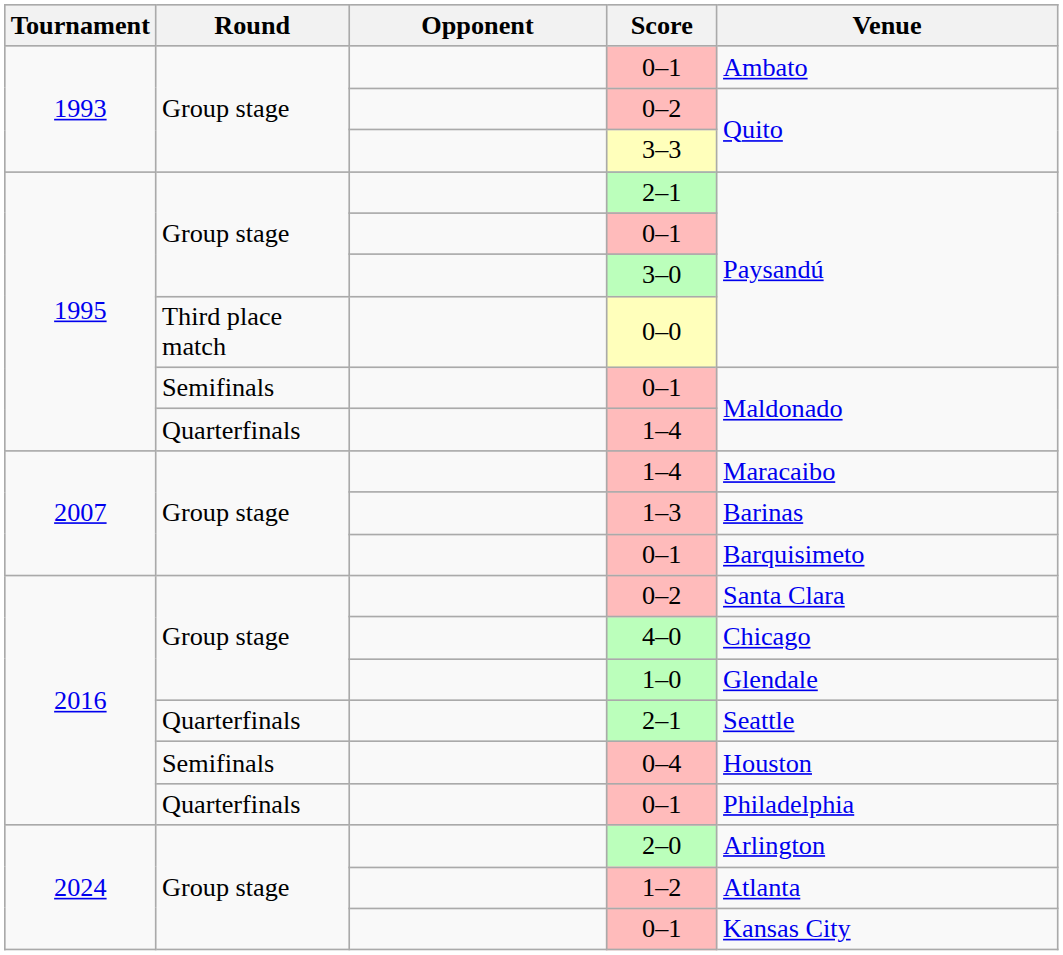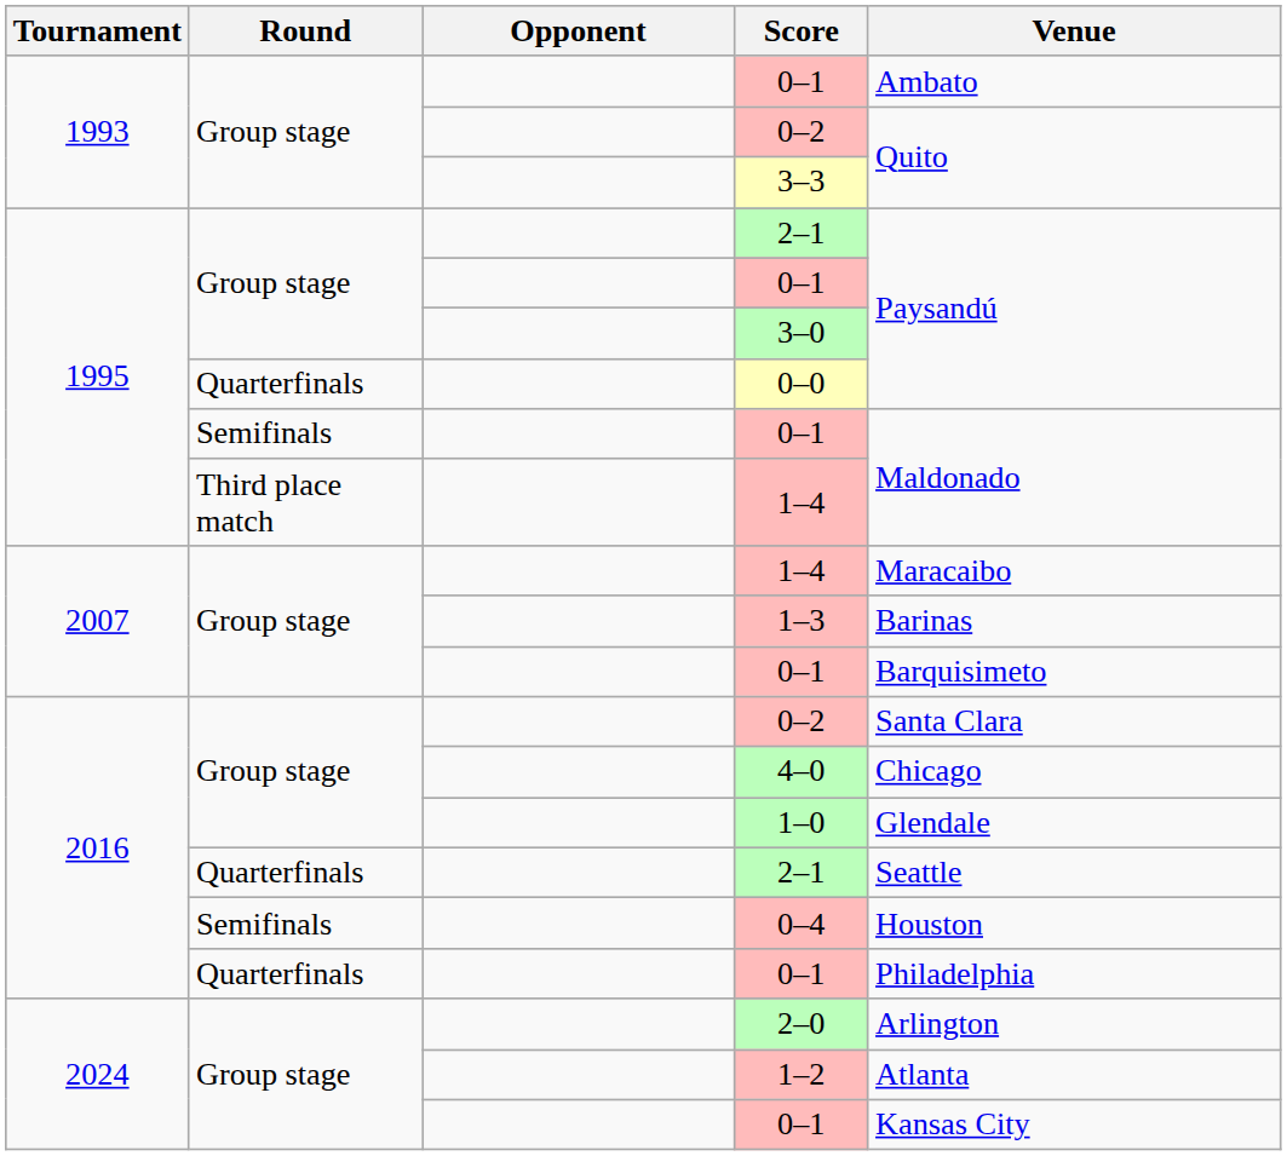 <table class="wikitable mw-collapsible" style="text-align:left;">
 <tr>
 <th>Tournament</th>
 <th width=110>Round</th>
 <th width=150>Opponent</th>
 <th width=60>Score</th>
 <th width=200>Venue</th>
 </tr>
 <tr>
 <td rowspan="3" align=center> <a href='#'>1993</a></td>
 <td rowspan="3">Group stage</td>
 <td></td>
 <td align=center bgcolor="#ffbbbb">0–1</td>
 <td><a href='#'>Ambato</a></td>
 </tr>
 <tr>
 <td></td>
 <td align=center bgcolor="#ffbbbb">0–2</td>
 <td rowspan=2><a href='#'>Quito</a></td>
 </tr>
 <tr>
 <td></td>
 <td align=center bgcolor="#ffffbb">3–3</td>
 </tr>
 <tr>
 <td rowspan="6" align=center> <a href='#'>1995</a></td>
 <td rowspan="3">Group stage</td>
 <td></td>
 <td align=center bgcolor="#bbffbb">2–1</td>
 <td rowspan=4><a href='#'>Paysandú</a></td>
 </tr>
 <tr>
 <td></td>
 <td align=center bgcolor="#ffbbbb">0–1</td>
 </tr>
 <tr>
 <td></td>
 <td align=center bgcolor="#bbffbb">3–0</td>
 </tr>
 <tr>
-<td>Third place match</td>
+<td>Quarterfinals</td>
 <td></td>
 <td align=center bgcolor="#ffffbb">0–0<br></td>
 </tr>
 <tr>
 <td>Semifinals</td>
 <td></td>
 <td align=center bgcolor="#ffbbbb">0–1</td>
 <td rowspan=2><a href='#'>Maldonado</a></td>
 </tr>
 <tr>
-<td>Quarterfinals</td>
+<td>Third place match</td>
 <td></td>
 <td align=center bgcolor="#ffbbbb">1–4</td>
 </tr>
 <tr>
 <td rowspan="3" align=center> <a href='#'>2007</a></td>
 <td rowspan="3">Group stage</td>
 <td></td>
 <td align=center bgcolor="#ffbbbb">1–4</td>
 <td><a href='#'>Maracaibo</a></td>
 </tr>
 <tr>
 <td></td>
 <td align=center bgcolor="#ffbbbb">1–3</td>
 <td><a href='#'>Barinas</a></td>
 </tr>
 <tr>
 <td></td>
 <td align=center bgcolor="#ffbbbb">0–1</td>
 <td><a href='#'>Barquisimeto</a></td>
 </tr>
 <tr>
 <td rowspan="6" align=center> <a href='#'>2016</a></td>
 <td rowspan="3">Group stage</td>
 <td></td>
 <td align=center bgcolor="#ffbbbb">0–2</td>
 <td><a href='#'>Santa Clara</a></td>
 </tr>
 <tr>
 <td></td>
 <td align=center bgcolor="#bbffbb">4–0</td>
 <td><a href='#'>Chicago</a></td>
 </tr>
 <tr>
 <td></td>
 <td align=center bgcolor="#bbffbb">1–0</td>
 <td><a href='#'>Glendale</a></td>
 </tr>
 <tr>
 <td>Quarterfinals</td>
 <td></td>
 <td align=center bgcolor="#bbffbb">2–1</td>
 <td><a href='#'>Seattle</a></td>
 </tr>
 <tr>
 <td>Semifinals</td>
 <td></td>
 <td align=center bgcolor="#ffbbbb">0–4</td>
 <td><a href='#'>Houston</a></td>
 </tr>
 <tr>
 <td>Quarterfinals</td>
 <td></td>
 <td align=center bgcolor="#ffbbbb">0–1</td>
 <td><a href='#'>Philadelphia</a></td>
 </tr>
 <tr>
 <td rowspan="3" align=center> <a href='#'>2024</a></td>
 <td rowspan="3">Group stage</td>
 <td></td>
 <td align=center bgcolor="#BBFFBB">2–0</td>
 <td><a href='#'>Arlington</a></td>
 </tr>
 <tr>
 <td></td>
 <td align=center bgcolor="#ffbbbb">1–2</td>
 <td><a href='#'>Atlanta</a></td>
 </tr>
 <tr>
 <td></td>
 <td align=center bgcolor="#ffbbbb">0–1</td>
 <td><a href='#'>Kansas City</a></td>
 </tr>
 </table>
